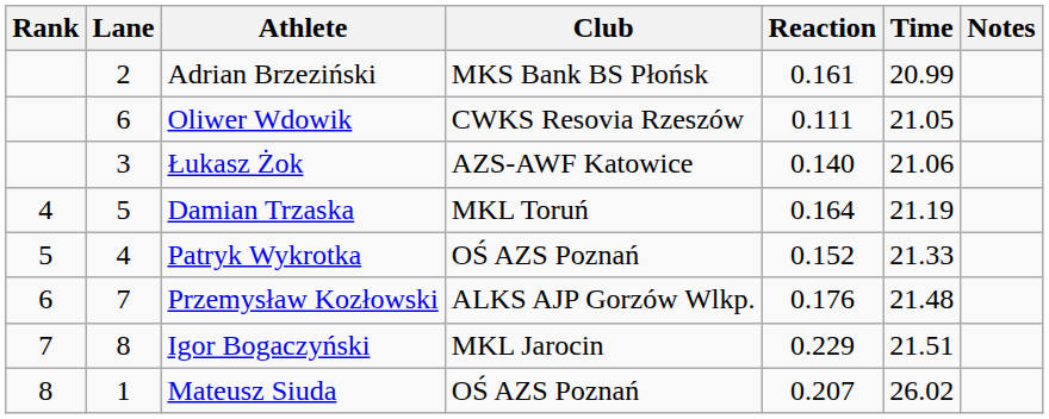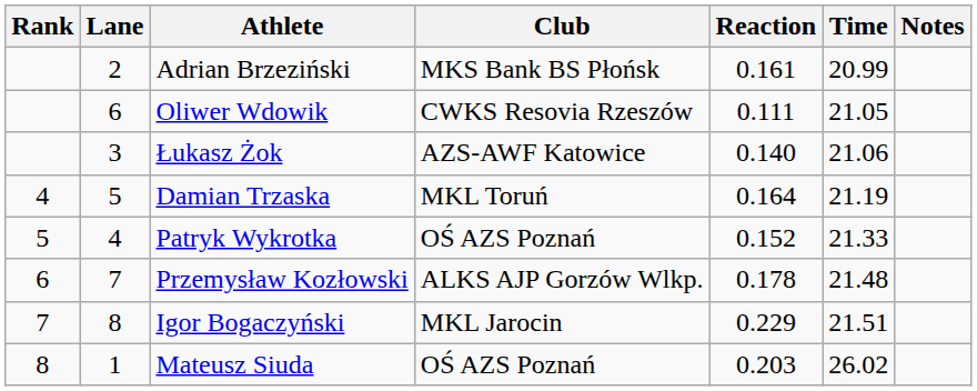 <table class="wikitable sortable" style="text-align:center">
 <tr>
 <th>Rank</th>
 <th>Lane</th>
 <th>Athlete</th>
 <th>Club</th>
 <th>Reaction</th>
 <th>Time</th>
 <th>Notes</th>
 </tr>
 <tr>
 <td></td>
 <td>2</td>
 <td align=left>Adrian Brzeziński</td>
 <td align=left>MKS Bank BS Płońsk</td>
 <td>0.161</td>
 <td>20.99</td>
 <td></td>
 </tr>
 <tr>
 <td></td>
 <td>6</td>
 <td align=left><a href='#'>Oliwer Wdowik</a></td>
 <td align=left>CWKS Resovia Rzeszów</td>
 <td>0.111</td>
 <td>21.05</td>
 <td></td>
 </tr>
 <tr>
 <td></td>
 <td>3</td>
 <td align=left><a href='#'>Łukasz Żok</a></td>
 <td align=left>AZS-AWF Katowice</td>
 <td>0.140</td>
 <td>21.06</td>
 <td></td>
 </tr>
 <tr>
 <td>4</td>
 <td>5</td>
 <td align=left><a href='#'>Damian Trzaska</a></td>
 <td align=left>MKL Toruń</td>
 <td>0.164</td>
 <td>21.19</td>
 <td></td>
 </tr>
 <tr>
 <td>5</td>
 <td>4</td>
 <td align=left><a href='#'>Patryk Wykrotka</a></td>
 <td align=left>OŚ AZS Poznań</td>
 <td>0.152</td>
 <td>21.33</td>
 <td></td>
 </tr>
 <tr>
 <td>6</td>
 <td>7</td>
 <td align=left><a href='#'>Przemysław Kozłowski</a></td>
 <td align=left>ALKS AJP Gorzów Wlkp.</td>
-<td>0.176</td>
+<td>0.178</td>
 <td>21.48</td>
 <td></td>
 </tr>
 <tr>
 <td>7</td>
 <td>8</td>
 <td align=left><a href='#'>Igor Bogaczyński</a></td>
 <td align=left>MKL Jarocin</td>
 <td>0.229</td>
 <td>21.51</td>
 <td></td>
 </tr>
 <tr>
 <td>8</td>
 <td>1</td>
 <td align=left><a href='#'>Mateusz Siuda</a></td>
 <td align=left>OŚ AZS Poznań</td>
-<td>0.207</td>
+<td>0.203</td>
 <td>26.02</td>
 <td></td>
 </tr>
 </table>
